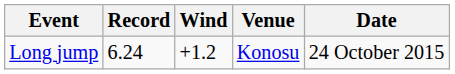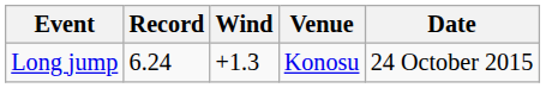 <table class="wikitable">
 <tr>
 <th>Event</th>
 <th>Record</th>
 <th>Wind</th>
 <th>Venue</th>
 <th>Date</th>
 </tr>
 <tr>
 <td><a href='#'>Long jump</a></td>
 <td>6.24</td>
-<td>+1.2</td>
+<td>+1.3</td>
 <td><a href='#'>Konosu</a></td>
 <td>24 October 2015</td>
 </tr>
 </table>
